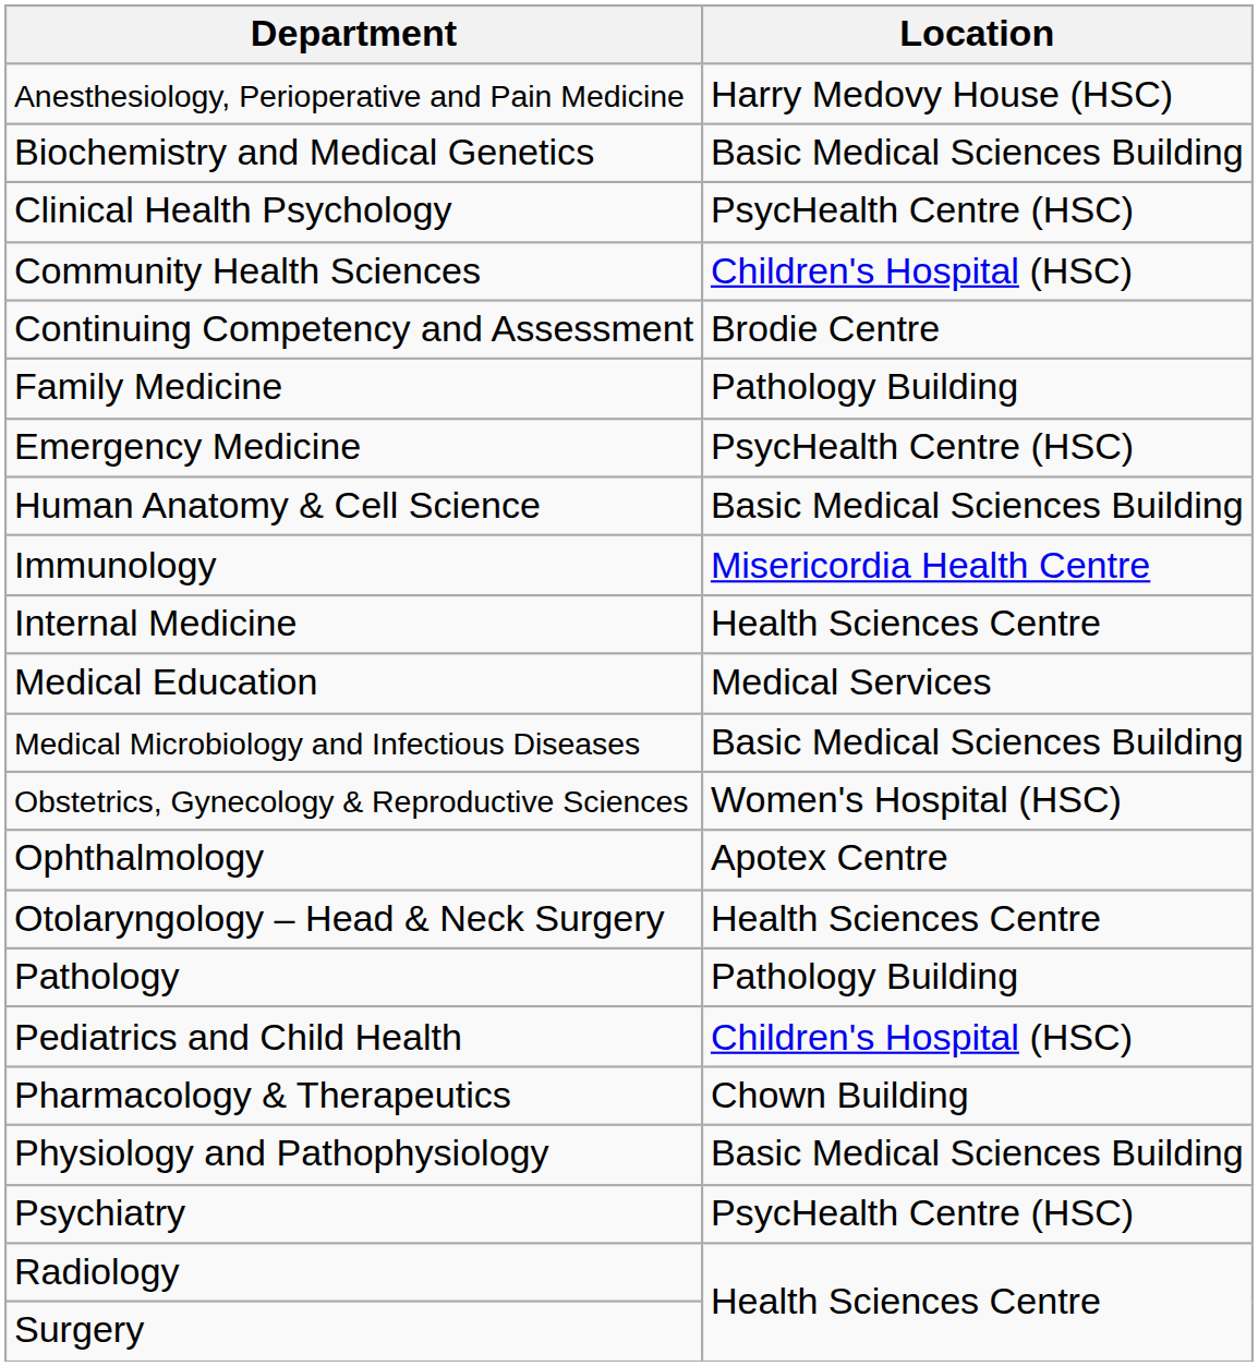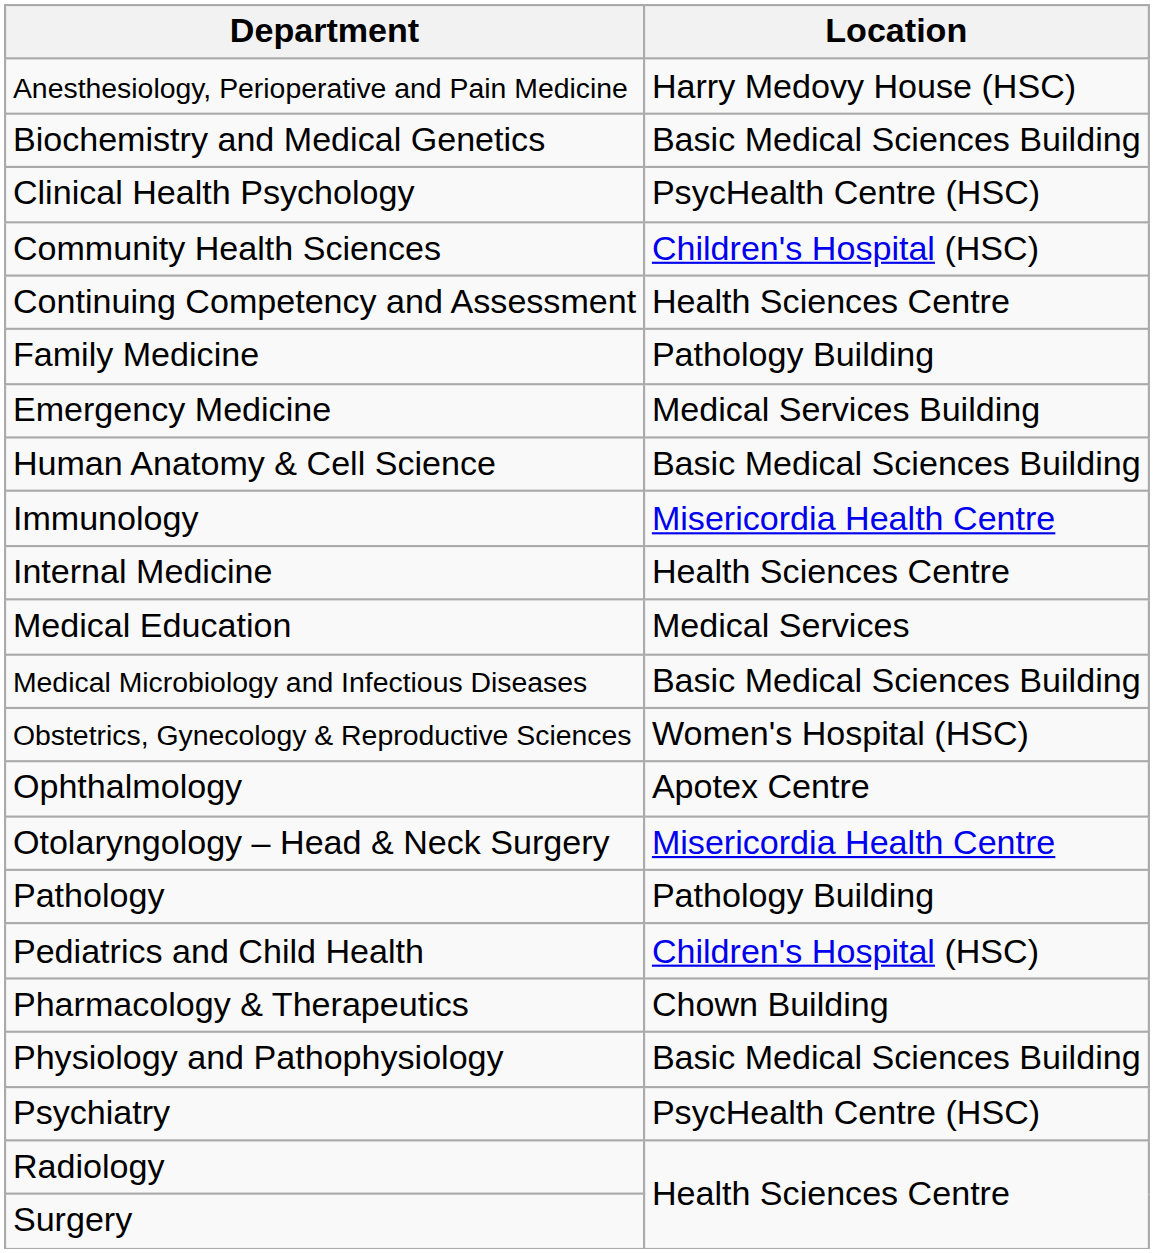 <table class="wikitable">
 <tr>
 <th>Department</th>
 <th>Location</th>
 </tr>
 <tr>
 <td><small>Anesthesiology, Perioperative and Pain Medicine</small></td>
 <td>Harry Medovy House (HSC)</td>
 </tr>
 <tr>
 <td>Biochemistry and Medical Genetics</td>
 <td>Basic Medical Sciences Building</td>
 </tr>
 <tr>
 <td>Clinical Health Psychology</td>
 <td>PsycHealth Centre (HSC)</td>
 </tr>
 <tr>
 <td>Community Health Sciences</td>
 <td><a href='#'>Children's Hospital</a> (HSC)</td>
 </tr>
 <tr>
 <td>Continuing Competency and Assessment</td>
-<td>Brodie Centre</td>
+<td>Health Sciences Centre</td>
 </tr>
 <tr>
 <td>Family Medicine</td>
 <td>Pathology Building</td>
 </tr>
 <tr>
 <td>Emergency Medicine</td>
-<td>PsycHealth Centre (HSC)</td>
+<td>Medical Services Building</td>
 </tr>
 <tr>
 <td>Human Anatomy & Cell Science</td>
 <td>Basic Medical Sciences Building</td>
 </tr>
 <tr>
 <td>Immunology</td>
 <td><a href='#'>Misericordia Health Centre</a></td>
 </tr>
 <tr>
 <td>Internal Medicine</td>
 <td>Health Sciences Centre</td>
 </tr>
 <tr>
 <td>Medical Education</td>
 <td>Medical Services</td>
 </tr>
 <tr>
 <td><small>Medical Microbiology and Infectious Diseases</small></td>
 <td>Basic Medical Sciences Building</td>
 </tr>
 <tr>
 <td><small>Obstetrics, Gynecology & Reproductive Sciences</small></td>
 <td>Women's Hospital (HSC)</td>
 </tr>
 <tr>
 <td>Ophthalmology</td>
 <td>Apotex Centre</td>
 </tr>
 <tr>
 <td>Otolaryngology – Head & Neck Surgery</td>
-<td>Health Sciences Centre</td>
+<td><a href='#'>Misericordia Health Centre</a></td>
 </tr>
 <tr>
 <td>Pathology</td>
 <td>Pathology Building</td>
 </tr>
 <tr>
 <td>Pediatrics and Child Health</td>
 <td><a href='#'>Children's Hospital</a> (HSC)</td>
 </tr>
 <tr>
 <td>Pharmacology & Therapeutics</td>
 <td>Chown Building</td>
 </tr>
 <tr>
 <td>Physiology and Pathophysiology</td>
 <td>Basic Medical Sciences Building</td>
 </tr>
 <tr>
 <td>Psychiatry</td>
 <td>PsycHealth Centre (HSC)</td>
 </tr>
 <tr>
 <td>Radiology</td>
 <td rowspan="2">Health Sciences Centre</td>
 </tr>
 <tr>
 <td>Surgery</td>
 </tr>
 </table>
